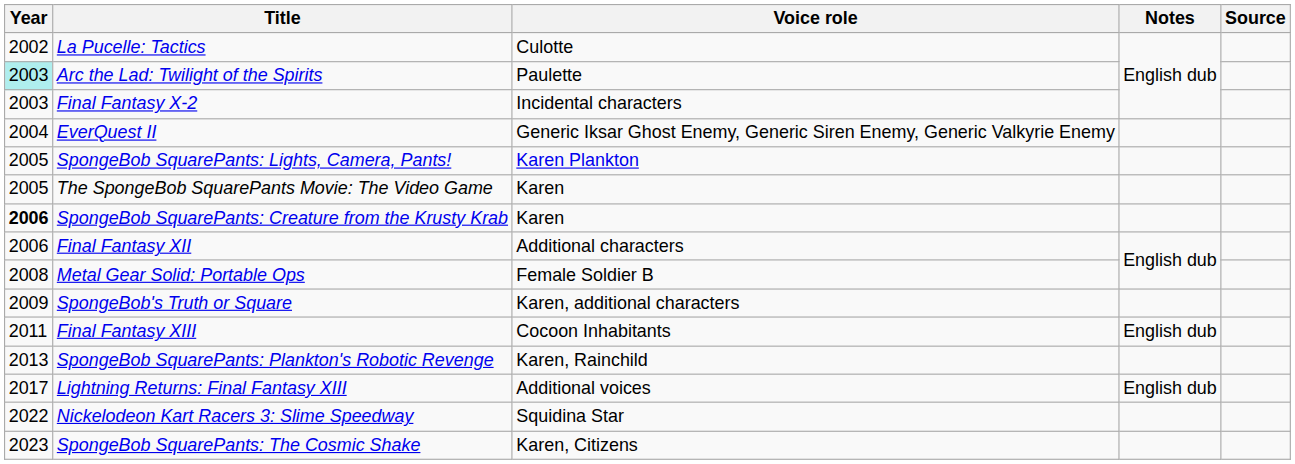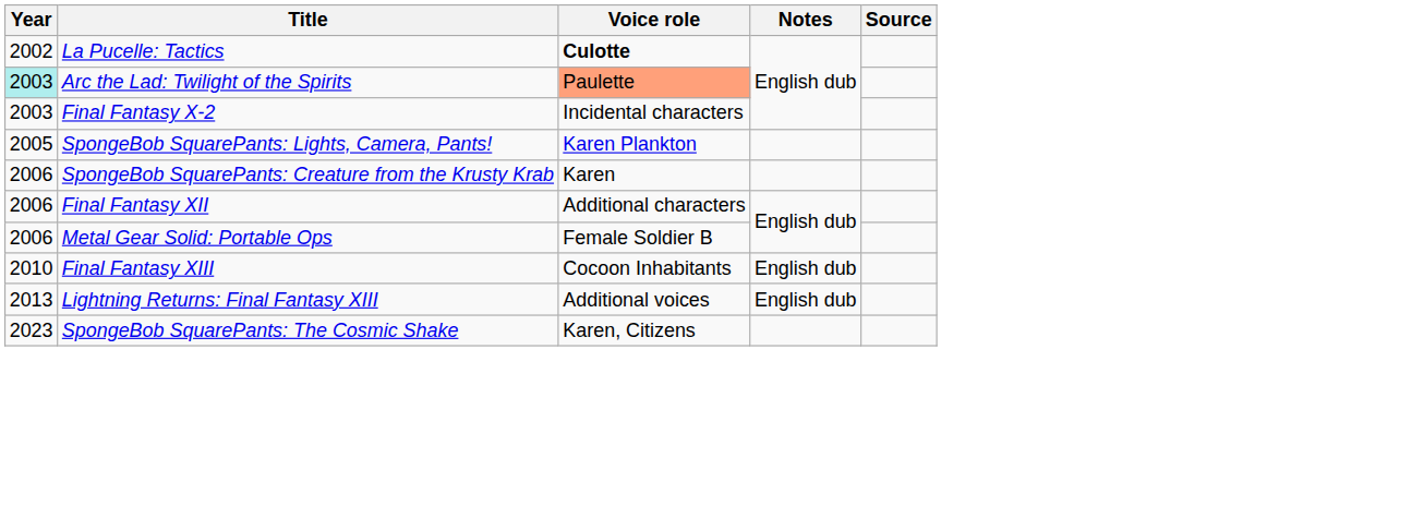 <table class="wikitable sortable">
 <tr>
 <th>Year</th>
 <th>Title</th>
 <th>Voice role</th>
 <th>Notes</th>
 <th>Source</th>
 </tr>
 <tr>
 <td>2002</td>
 <td><em><a href='#'>La Pucelle: Tactics</a></em></td>
-<td>Culotte</td>
+<td><strong>Culotte</strong></td>
 <td rowspan="3">English dub</td>
 <td></td>
 </tr>
 <tr>
 <td style="background: paleturquoise;">2003</td>
 <td><em><a href='#'>Arc the Lad: Twilight of the Spirits</a></em></td>
-<td>Paulette</td>
+<td style="background: lightsalmon;">Paulette</td>
 <td></td>
 </tr>
 <tr>
 <td>2003</td>
 <td><em><a href='#'>Final Fantasy X-2</a></em></td>
 <td>Incidental characters</td>
-<td></td>
-</tr>
-<tr>
-<td>2004</td>
-<td><em><a href='#'>EverQuest II</a></em></td>
-<td>Generic Iksar Ghost Enemy, Generic Siren Enemy, Generic Valkyrie Enemy</td>
-<td></td>
 <td></td>
 </tr>
 <tr>
 <td>2005</td>
 <td><em><a href='#'>SpongeBob SquarePants: Lights, Camera, Pants!</a></em></td>
 <td><a href='#'>Karen Plankton</a></td>
 <td></td>
 <td></td>
 </tr>
 <tr>
-<td>2005</td>
-<td><em>The SpongeBob SquarePants Movie: The Video Game</em></td>
-<td>Karen</td>
-<td></td>
-<td></td>
-</tr>
-<tr>
-<td><strong>2006</strong></td>
+<td>2006</td>
 <td><em><a href='#'>SpongeBob SquarePants: Creature from the Krusty Krab</a></em></td>
 <td>Karen</td>
 <td></td>
 <td></td>
 </tr>
 <tr>
 <td>2006</td>
 <td><em><a href='#'>Final Fantasy XII</a></em></td>
 <td>Additional characters</td>
 <td rowspan="2">English dub</td>
 <td></td>
 </tr>
 <tr>
-<td>2008</td>
+<td>2006</td>
 <td><em><a href='#'>Metal Gear Solid: Portable Ops</a></em></td>
 <td>Female Soldier B</td>
 <td></td>
 </tr>
 <tr>
-<td>2009</td>
-<td><em><a href='#'>SpongeBob's Truth or Square</a></em></td>
-<td>Karen, additional characters</td>
-<td></td>
-<td></td>
-</tr>
-<tr>
-<td>2011</td>
+<td>2010</td>
 <td><em><a href='#'>Final Fantasy XIII</a></em></td>
 <td>Cocoon Inhabitants</td>
 <td>English dub</td>
 <td></td>
 </tr>
 <tr>
 <td>2013</td>
-<td><em><a href='#'>SpongeBob SquarePants: Plankton's Robotic Revenge</a></em></td>
-<td>Karen, Rainchild</td>
-<td></td>
-<td></td>
-</tr>
-<tr>
-<td>2017</td>
 <td><em><a href='#'>Lightning Returns: Final Fantasy XIII</a></em></td>
 <td>Additional voices</td>
 <td>English dub</td>
-<td></td>
-</tr>
-<tr>
-<td>2022</td>
-<td><em><a href='#'>Nickelodeon Kart Racers 3: Slime Speedway</a></em></td>
-<td>Squidina Star</td>
-<td></td>
 <td></td>
 </tr>
 <tr>
 <td>2023</td>
 <td><em><a href='#'>SpongeBob SquarePants: The Cosmic Shake</a></em></td>
 <td>Karen, Citizens</td>
 <td></td>
 <td></td>
 </tr>
 </table>
